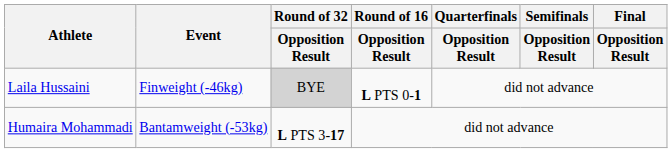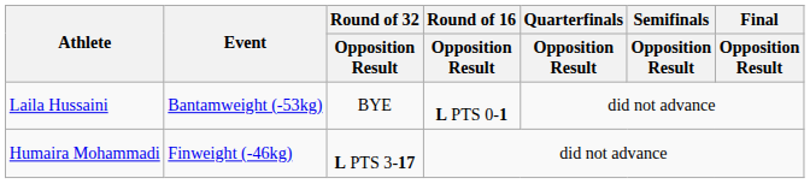 <table class="wikitable" style="font-size:90%">
 <tr>
 <th rowspan=2>Athlete</th>
 <th rowspan=2>Event</th>
 <th>Round of 32</th>
 <th>Round of 16</th>
 <th>Quarterfinals</th>
 <th>Semifinals</th>
 <th>Final</th>
 </tr>
 <tr>
 <th>Opposition<br>Result</th>
 <th>Opposition<br>Result</th>
 <th>Opposition<br>Result</th>
 <th>Opposition<br>Result</th>
 <th>Opposition<br>Result</th>
 </tr>
 <tr>
 <td><a href='#'>Laila Hussaini</a></td>
-<td><a href='#'>Finweight (-46kg)</a></td>
-<td align=center style="background: lightgrey;">BYE</td>
+<td><a href='#'>Bantamweight (-53kg)</a></td>
+<td align=center>BYE</td>
 <td align=center><br><strong>L</strong> PTS 0-<strong>1</strong></td>
 <td align=center colspan="7">did not advance</td>
 </tr>
 <tr>
 <td><a href='#'>Humaira Mohammadi</a></td>
-<td><a href='#'>Bantamweight (-53kg)</a></td>
+<td><a href='#'>Finweight (-46kg)</a></td>
 <td align=center><br><strong>L</strong> PTS 3-<strong>17</strong></td>
 <td align=center colspan="7">did not advance</td>
 </tr>
 </table>
